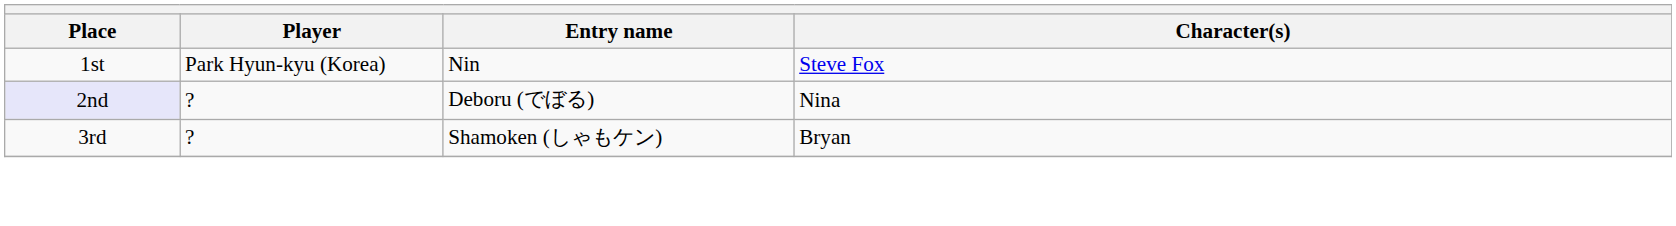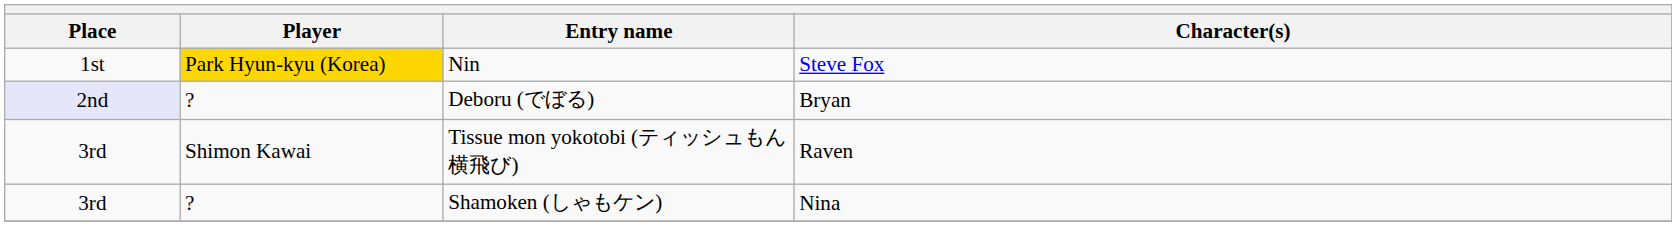 <table class="wikitable" width=100%>
 <tr>
 <th colspan=4></th>
 </tr>
 <tr>
 <th width=10%>Place</th>
 <th width=15%>Player</th>
 <th width=20%>Entry name</th>
 <th width=50%>Character(s)</th>
 </tr>
 <tr>
 <td align=center>1st</td>
-<td>Park Hyun-kyu (Korea)</td>
+<td style="background: gold;">Park Hyun-kyu (Korea)</td>
 <td>Nin</td>
 <td><a href='#'>Steve Fox</a></td>
 </tr>
 <tr>
 <td align=center style="background: lavender;">2nd</td>
 <td>?</td>
 <td>Deboru (でぼる)</td>
-<td>Nina</td>
+<td>Bryan</td>
+</tr>
+<tr>
+<td align=center>3rd</td>
+<td>Shimon Kawai</td>
+<td>Tissue mon yokotobi (ティッシュもん横飛び)</td>
+<td>Raven</td>
 </tr>
 <tr>
 <td align=center>3rd</td>
 <td>?</td>
 <td>Shamoken (しゃもケン)</td>
-<td>Bryan</td>
+<td>Nina</td>
 </tr>
 <tr>
 </tr>
 </table>
